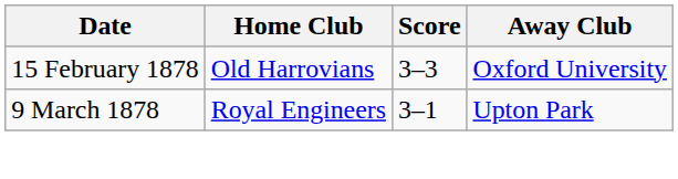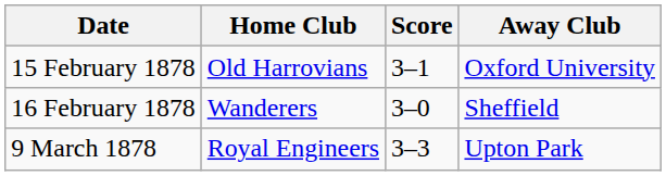 <table class="wikitable">
 <tr>
 <th>Date</th>
 <th>Home Club</th>
 <th>Score</th>
 <th>Away Club</th>
 </tr>
 <tr>
 <td>15 February 1878</td>
 <td><a href='#'>Old Harrovians</a></td>
-<td>3–3</td>
+<td>3–1</td>
 <td><a href='#'>Oxford University</a></td>
+</tr>
+<tr>
+<td>16 February 1878</td>
+<td><a href='#'>Wanderers</a></td>
+<td>3–0</td>
+<td><a href='#'>Sheffield</a></td>
 </tr>
 <tr>
 <td>9 March 1878</td>
 <td><a href='#'>Royal Engineers</a></td>
-<td>3–1</td>
+<td>3–3</td>
 <td><a href='#'>Upton Park</a></td>
 </tr>
 </table>
